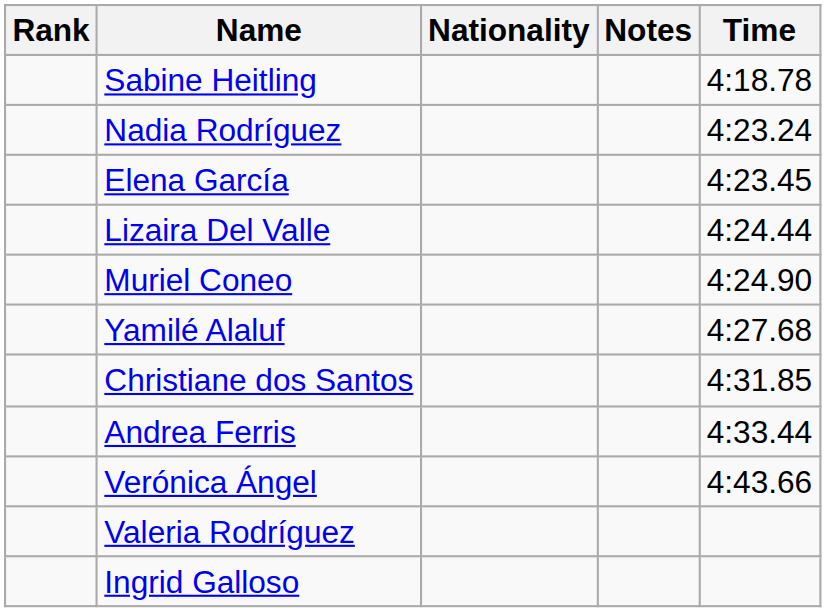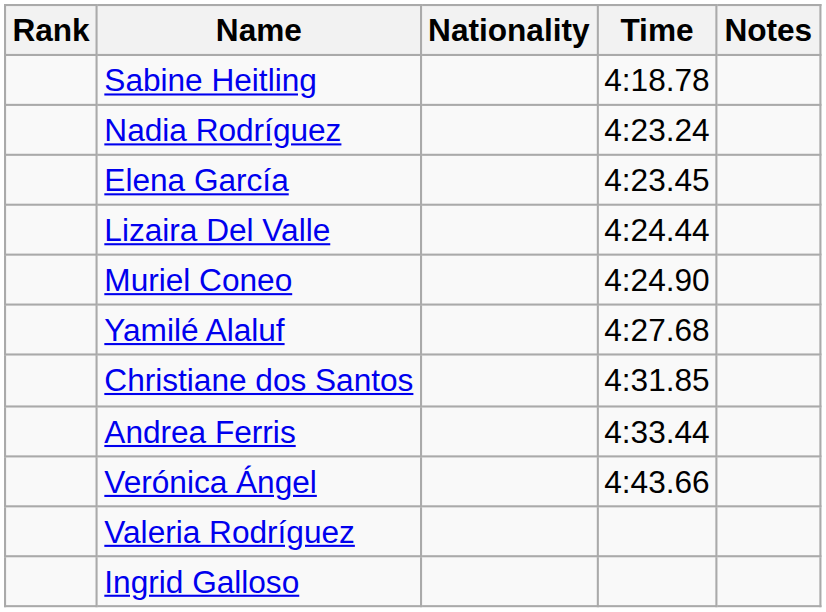 <table class="wikitable sortable" style="text-align:center;font-size:95%">
 <tr>
 <th>Rank</th>
 <th>Name</th>
 <th>Nationality</th>
+<th>Time</th>
 <th>Notes</th>
-<th>Time</th>
 </tr>
 <tr>
 <td></td>
 <td align=left><a href='#'>Sabine Heitling</a></td>
 <td align=left></td>
+<td>4:18.78</td>
 <td></td>
-<td>4:18.78</td>
 </tr>
 <tr>
 <td></td>
 <td align=left><a href='#'>Nadia Rodríguez</a></td>
 <td align=left></td>
+<td>4:23.24</td>
 <td></td>
-<td>4:23.24</td>
 </tr>
 <tr>
 <td></td>
 <td align=left><a href='#'>Elena García</a></td>
 <td align=left></td>
+<td>4:23.45</td>
 <td></td>
-<td>4:23.45</td>
 </tr>
 <tr>
 <td></td>
 <td align=left><a href='#'>Lizaira Del Valle</a></td>
 <td align=left></td>
+<td>4:24.44</td>
 <td></td>
-<td>4:24.44</td>
 </tr>
 <tr>
 <td></td>
 <td align=left><a href='#'>Muriel Coneo</a></td>
 <td align=left></td>
+<td>4:24.90</td>
 <td></td>
-<td>4:24.90</td>
 </tr>
 <tr>
 <td></td>
 <td align=left><a href='#'>Yamilé Alaluf</a></td>
 <td align=left></td>
+<td>4:27.68</td>
 <td></td>
-<td>4:27.68</td>
 </tr>
 <tr>
 <td></td>
 <td align=left><a href='#'>Christiane dos Santos</a></td>
 <td align=left></td>
+<td>4:31.85</td>
 <td></td>
-<td>4:31.85</td>
 </tr>
 <tr>
 <td></td>
 <td align=left><a href='#'>Andrea Ferris</a></td>
 <td align=left></td>
+<td>4:33.44</td>
 <td></td>
-<td>4:33.44</td>
 </tr>
 <tr>
 <td></td>
 <td align=left><a href='#'>Verónica Ángel</a></td>
 <td align=left></td>
+<td>4:43.66</td>
 <td></td>
-<td>4:43.66</td>
 </tr>
 <tr>
 <td></td>
 <td align=left><a href='#'>Valeria Rodríguez</a></td>
 <td align=left></td>
 <td></td>
 <td></td>
 </tr>
 <tr>
 <td></td>
 <td align=left><a href='#'>Ingrid Galloso</a></td>
 <td align=left></td>
 <td></td>
 <td></td>
 </tr>
 </table>
